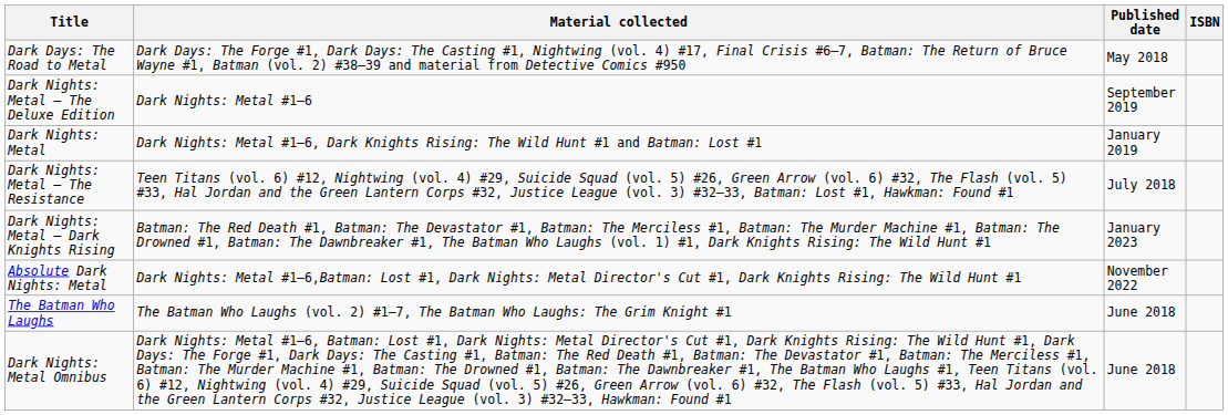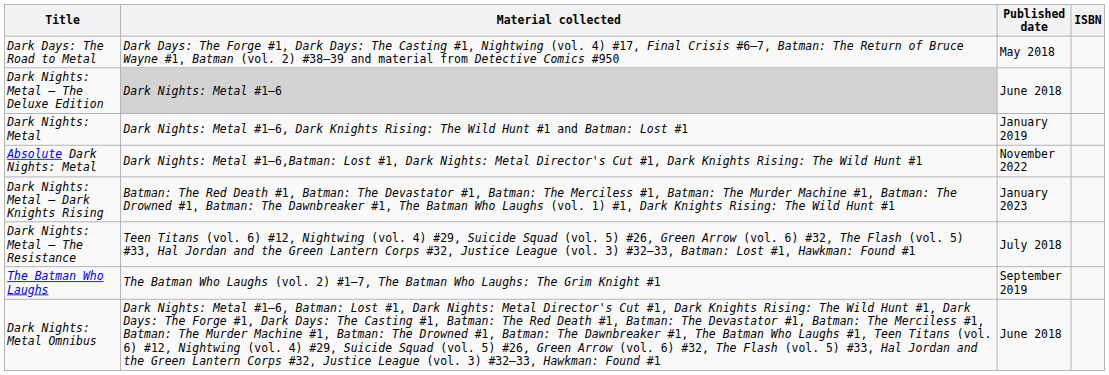 <table class="wikitable">
 <tr>
 <th>Title</th>
 <th>Material collected</th>
 <th>Published date</th>
 <th>ISBN</th>
 </tr>
 <tr>
 <td><em>Dark Days: The Road to Metal</em></td>
 <td><em>Dark Days: The Forge</em> #1, <em>Dark Days: The Casting</em> #1, <em>Nightwing</em> (vol. 4) #17, <em>Final Crisis</em> #6–7, <em>Batman: The Return of Bruce Wayne</em> #1, <em>Batman</em> (vol. 2) #38–39 and material from <em>Detective Comics</em> #950</td>
 <td>May 2018</td>
 <td></td>
 </tr>
 <tr>
 <td><em>Dark Nights: Metal — The Deluxe Edition</em></td>
-<td><em>Dark Nights: Metal</em> #1–6</td>
-<td>September 2019</td>
+<td style="background: lightgrey;"><em>Dark Nights: Metal</em> #1–6</td>
+<td>June 2018</td>
 <td></td>
 </tr>
 <tr>
 <td><em>Dark Nights: Metal</em></td>
 <td><em>Dark Nights: Metal</em> #1–6, <em>Dark Knights Rising: The Wild Hunt</em> #1 and <em>Batman: Lost</em> #1</td>
 <td>January 2019</td>
 <td></td>
 </tr>
 <tr>
-<td><em>Dark Nights: Metal — The Resistance</em></td>
-<td><em>Teen Titans</em> (vol. 6) #12, <em>Nightwing</em> (vol. 4) #29, <em>Suicide Squad</em> (vol. 5) #26, <em>Green Arrow</em> (vol. 6) #32, <em>The Flash</em> (vol. 5) #33, <em>Hal Jordan and the Green Lantern Corps</em> #32, <em>Justice League</em> (vol. 3) #32–33, <em>Batman: Lost</em> #1, <em>Hawkman: Found</em> #1</td>
-<td>July 2018</td>
+<td><em><a href='#'>Absolute</a> Dark Nights: Metal</em></td>
+<td><em>Dark Nights: Metal</em> #1–6,<em>Batman: Lost</em> #1, <em>Dark Nights: Metal Director's Cut</em> #1, <em>Dark Knights Rising: The Wild Hunt</em> #1</td>
+<td>November 2022</td>
 <td></td>
 </tr>
 <tr>
 <td><em>Dark Nights: Metal — Dark Knights Rising</em></td>
 <td><em>Batman: The Red Death</em> #1, <em>Batman: The Devastator</em> #1, <em>Batman: The Merciless</em> #1, <em>Batman: The Murder Machine</em> #1, <em>Batman: The Drowned</em> #1, <em>Batman: The Dawnbreaker</em> #1, <em>The Batman Who Laughs</em> (vol. 1) #1, <em>Dark Knights Rising: The Wild Hunt</em> #1</td>
 <td>January 2023</td>
 <td></td>
 </tr>
 <tr>
-<td><em><a href='#'>Absolute</a> Dark Nights: Metal</em></td>
-<td><em>Dark Nights: Metal</em> #1–6,<em>Batman: Lost</em> #1, <em>Dark Nights: Metal Director's Cut</em> #1, <em>Dark Knights Rising: The Wild Hunt</em> #1</td>
-<td>November 2022</td>
+<td><em>Dark Nights: Metal — The Resistance</em></td>
+<td><em>Teen Titans</em> (vol. 6) #12, <em>Nightwing</em> (vol. 4) #29, <em>Suicide Squad</em> (vol. 5) #26, <em>Green Arrow</em> (vol. 6) #32, <em>The Flash</em> (vol. 5) #33, <em>Hal Jordan and the Green Lantern Corps</em> #32, <em>Justice League</em> (vol. 3) #32–33, <em>Batman: Lost</em> #1, <em>Hawkman: Found</em> #1</td>
+<td>July 2018</td>
 <td></td>
 </tr>
 <tr>
 <td><em><a href='#'>The Batman Who Laughs</a></em></td>
 <td><em>The Batman Who Laughs</em> (vol. 2) #1–7, <em>The Batman Who Laughs: The Grim Knight</em> #1</td>
-<td>June 2018</td>
+<td>September 2019</td>
 <td></td>
 </tr>
 <tr>
 <td><em>Dark Nights: Metal Omnibus</em></td>
 <td><em>Dark Nights: Metal</em> #1–6, <em>Batman: Lost</em> #1, <em>Dark Nights: Metal Director's Cut</em> #1, <em>Dark Knights Rising: The Wild Hunt</em> #1, <em>Dark Days: The Forge</em> #1, <em>Dark Days: The Casting</em> #1, <em>Batman: The Red Death</em> #1, <em>Batman: The Devastator</em> #1, <em>Batman: The Merciless</em> #1, <em>Batman: The Murder Machine</em> #1, <em>Batman: The Drowned</em> #1, <em>Batman: The Dawnbreaker</em> #1, <em>The Batman Who Laughs</em> #1, <em>Teen Titans</em> (vol. 6) #12, <em>Nightwing</em> (vol. 4) #29, <em>Suicide Squad</em> (vol. 5) #26, <em>Green Arrow</em> (vol. 6) #32, <em>The Flash</em> (vol. 5) #33, <em>Hal Jordan and the Green Lantern Corps</em> #32, <em>Justice League</em> (vol. 3) #32–33, <em>Hawkman: Found</em> #1</td>
 <td>June 2018</td>
 <td></td>
 </tr>
 </table>
